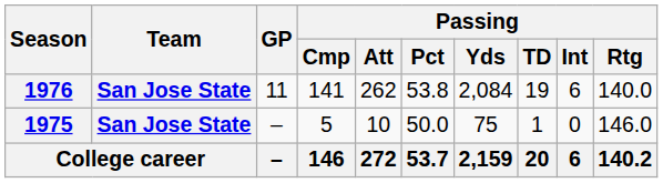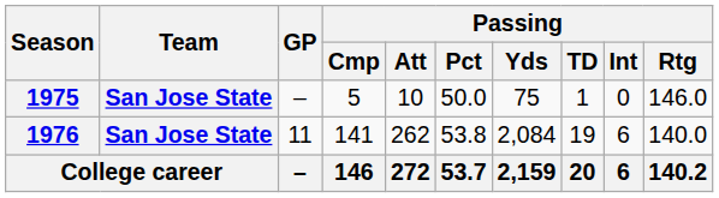 <table class="wikitable" style="text-align:center;">
 <tr>
 <th rowspan="2">Season</th>
 <th rowspan="2">Team</th>
 <th rowspan="2">GP</th>
 <th colspan="7">Passing</th>
 </tr>
 <tr>
 <th>Cmp</th>
 <th>Att</th>
 <th>Pct</th>
 <th>Yds</th>
 <th>TD</th>
 <th>Int</th>
 <th>Rtg</th>
 </tr>
 <tr>
+<th><a href='#'>1975</a></th>
+<th><a href='#'>San Jose State</a></th>
+<td>–</td>
+<td>5</td>
+<td>10</td>
+<td>50.0</td>
+<td>75</td>
+<td>1</td>
+<td>0</td>
+<td>146.0</td>
+</tr>
+<tr>
 <th><a href='#'>1976</a></th>
 <th><a href='#'>San Jose State</a></th>
 <td>11</td>
 <td>141</td>
 <td>262</td>
 <td>53.8</td>
 <td>2,084</td>
 <td>19</td>
 <td>6</td>
 <td>140.0</td>
-</tr>
-<tr>
-<th><a href='#'>1975</a></th>
-<th><a href='#'>San Jose State</a></th>
-<td>–</td>
-<td>5</td>
-<td>10</td>
-<td>50.0</td>
-<td>75</td>
-<td>1</td>
-<td>0</td>
-<td>146.0</td>
 </tr>
 <tr>
 <th colspan="2">College career</th>
 <th>–</th>
 <th>146</th>
 <th>272</th>
 <th>53.7</th>
 <th>2,159</th>
 <th>20</th>
 <th>6</th>
 <th>140.2</th>
 </tr>
 </table>
